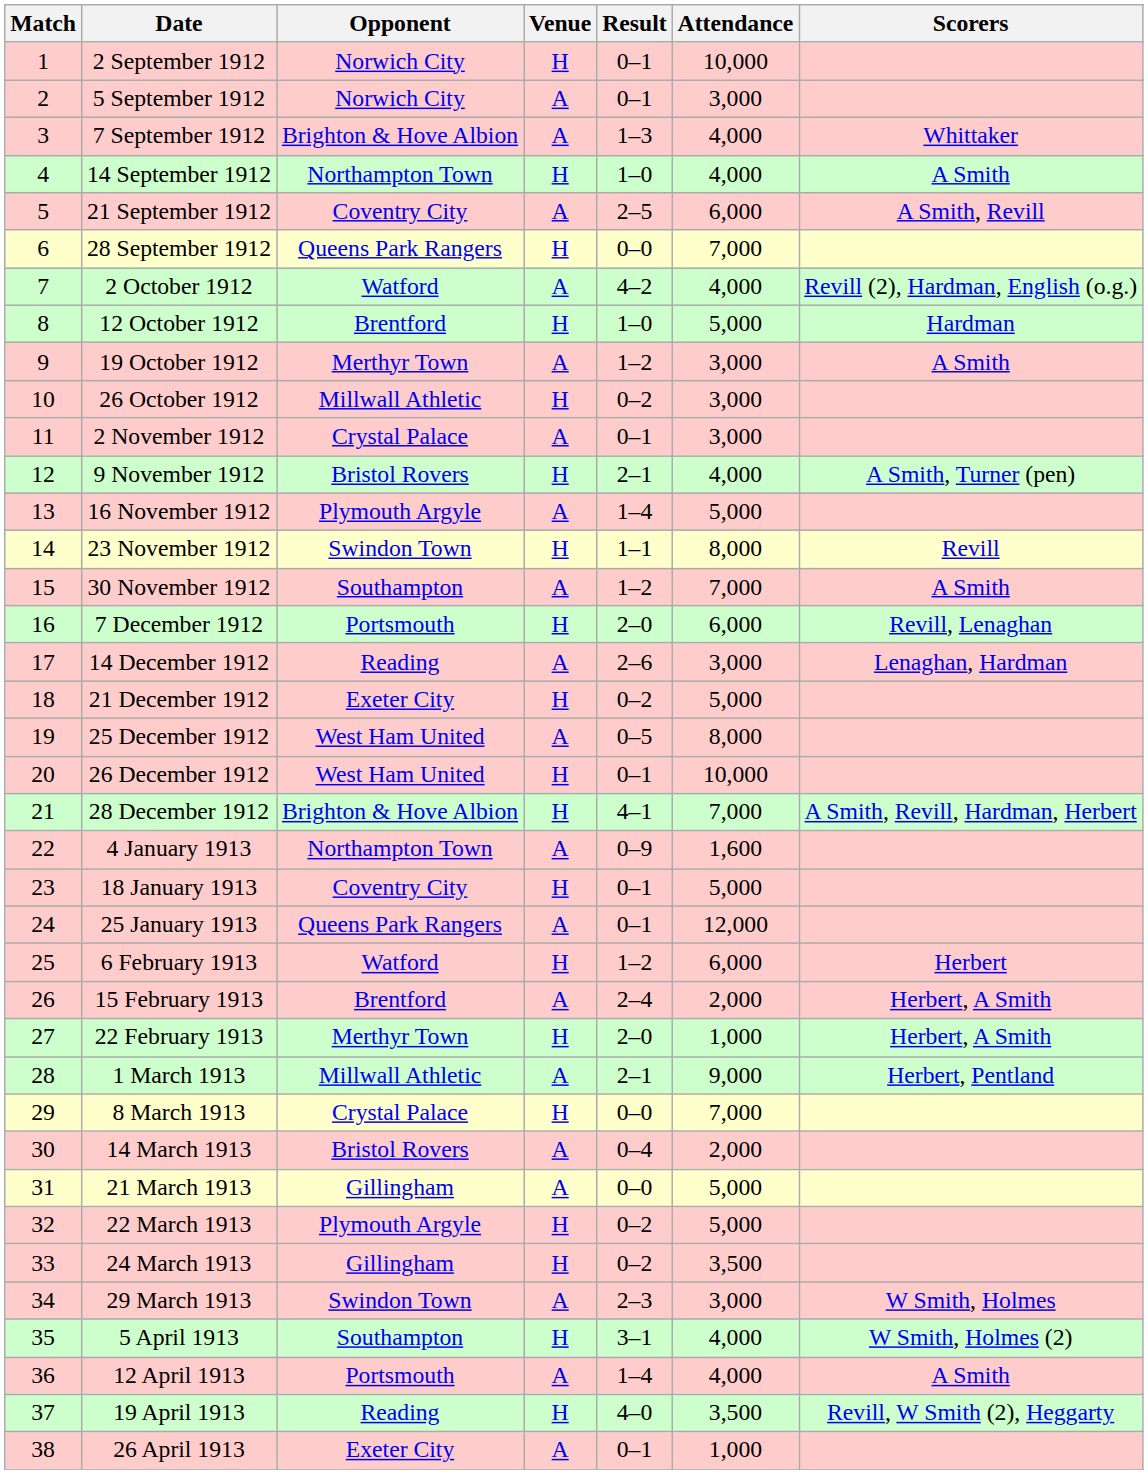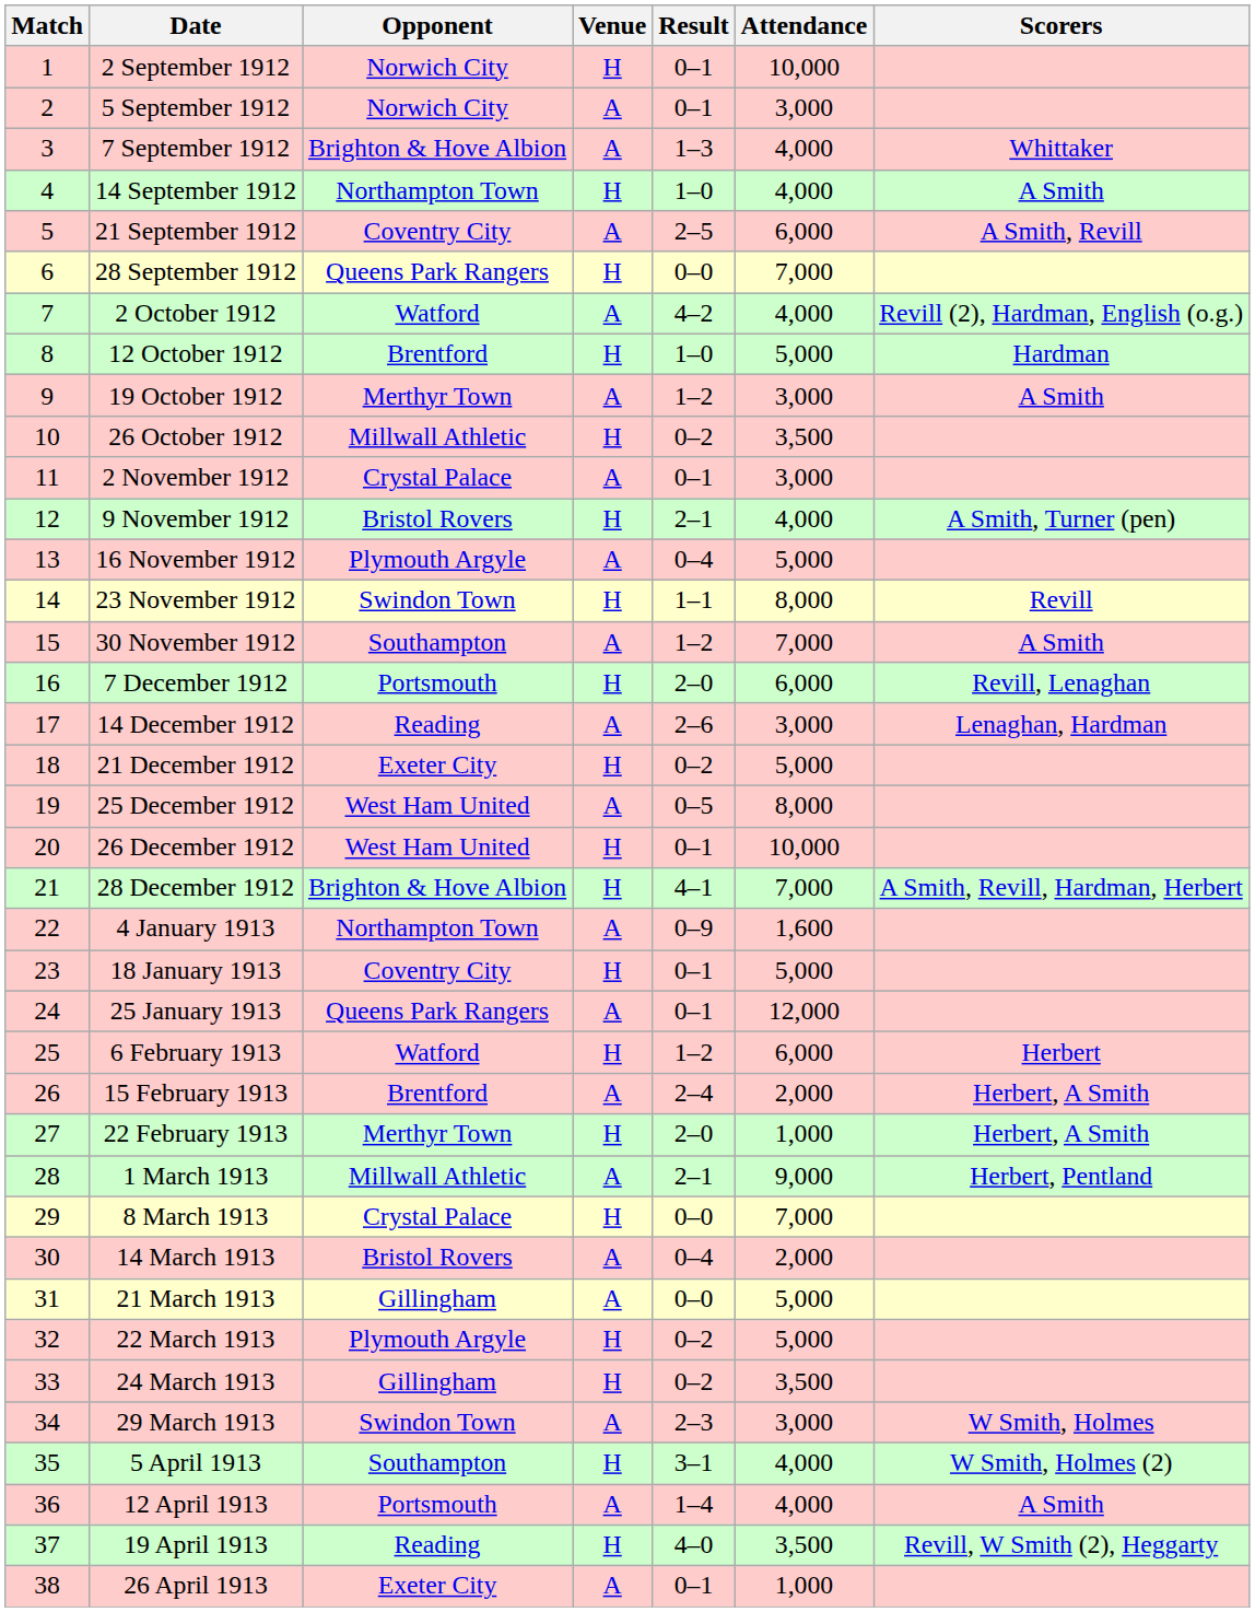 <table class="wikitable" style="font-size:100%; text-align:center">
 <tr>
 <th>Match</th>
 <th>Date</th>
 <th>Opponent</th>
 <th>Venue</th>
 <th>Result</th>
 <th>Attendance</th>
 <th>Scorers</th>
 </tr>
 <tr style="background-color: #FFCCCC;">
 <td>1</td>
 <td>2 September 1912</td>
 <td><a href='#'>Norwich City</a></td>
 <td><a href='#'>H</a></td>
 <td>0–1</td>
 <td>10,000</td>
 <td></td>
 </tr>
 <tr style="background-color: #FFCCCC;">
 <td>2</td>
 <td>5 September 1912</td>
 <td><a href='#'>Norwich City</a></td>
 <td><a href='#'>A</a></td>
 <td>0–1</td>
 <td>3,000</td>
 <td></td>
 </tr>
 <tr style="background-color: #FFCCCC;">
 <td>3</td>
 <td>7 September 1912</td>
 <td><a href='#'>Brighton & Hove Albion</a></td>
 <td><a href='#'>A</a></td>
 <td>1–3</td>
 <td>4,000</td>
 <td><a href='#'>Whittaker</a></td>
 </tr>
 <tr style="background-color: #CCFFCC;">
 <td>4</td>
 <td>14 September 1912</td>
 <td><a href='#'>Northampton Town</a></td>
 <td><a href='#'>H</a></td>
 <td>1–0</td>
 <td>4,000</td>
 <td><a href='#'>A Smith</a></td>
 </tr>
 <tr style="background-color: #FFCCCC;">
 <td>5</td>
 <td>21 September 1912</td>
 <td><a href='#'>Coventry City</a></td>
 <td><a href='#'>A</a></td>
 <td>2–5</td>
 <td>6,000</td>
 <td><a href='#'>A Smith</a>, <a href='#'>Revill</a></td>
 </tr>
 <tr style="background-color: #FFFFCC;">
 <td>6</td>
 <td>28 September 1912</td>
 <td><a href='#'>Queens Park Rangers</a></td>
 <td><a href='#'>H</a></td>
 <td>0–0</td>
 <td>7,000</td>
 <td></td>
 </tr>
 <tr style="background-color: #CCFFCC;">
 <td>7</td>
 <td>2 October 1912</td>
 <td><a href='#'>Watford</a></td>
 <td><a href='#'>A</a></td>
 <td>4–2</td>
 <td>4,000</td>
 <td><a href='#'>Revill</a> (2), <a href='#'>Hardman</a>, <a href='#'>English</a> (o.g.)</td>
 </tr>
 <tr style="background-color: #CCFFCC;">
 <td>8</td>
 <td>12 October 1912</td>
 <td><a href='#'>Brentford</a></td>
 <td><a href='#'>H</a></td>
 <td>1–0</td>
 <td>5,000</td>
 <td><a href='#'>Hardman</a></td>
 </tr>
 <tr style="background-color: #FFCCCC;">
 <td>9</td>
 <td>19 October 1912</td>
 <td><a href='#'>Merthyr Town</a></td>
 <td><a href='#'>A</a></td>
 <td>1–2</td>
 <td>3,000</td>
 <td><a href='#'>A Smith</a></td>
 </tr>
 <tr style="background-color: #FFCCCC;">
 <td>10</td>
 <td>26 October 1912</td>
 <td><a href='#'>Millwall Athletic</a></td>
 <td><a href='#'>H</a></td>
 <td>0–2</td>
-<td>3,000</td>
+<td>3,500</td>
 <td></td>
 </tr>
 <tr style="background-color: #FFCCCC;">
 <td>11</td>
 <td>2 November 1912</td>
 <td><a href='#'>Crystal Palace</a></td>
 <td><a href='#'>A</a></td>
 <td>0–1</td>
 <td>3,000</td>
 <td></td>
 </tr>
 <tr style="background-color: #CCFFCC;">
 <td>12</td>
 <td>9 November 1912</td>
 <td><a href='#'>Bristol Rovers</a></td>
 <td><a href='#'>H</a></td>
 <td>2–1</td>
 <td>4,000</td>
 <td><a href='#'>A Smith</a>, <a href='#'>Turner</a> (pen)</td>
 </tr>
 <tr style="background-color: #FFCCCC;">
 <td>13</td>
 <td>16 November 1912</td>
 <td><a href='#'>Plymouth Argyle</a></td>
 <td><a href='#'>A</a></td>
-<td>1–4</td>
+<td>0–4</td>
 <td>5,000</td>
 <td></td>
 </tr>
 <tr style="background-color: #FFFFCC;">
 <td>14</td>
 <td>23 November 1912</td>
 <td><a href='#'>Swindon Town</a></td>
 <td><a href='#'>H</a></td>
 <td>1–1</td>
 <td>8,000</td>
 <td><a href='#'>Revill</a></td>
 </tr>
 <tr style="background-color: #FFCCCC;">
 <td>15</td>
 <td>30 November 1912</td>
 <td><a href='#'>Southampton</a></td>
 <td><a href='#'>A</a></td>
 <td>1–2</td>
 <td>7,000</td>
 <td><a href='#'>A Smith</a></td>
 </tr>
 <tr style="background-color: #CCFFCC;">
 <td>16</td>
 <td>7 December 1912</td>
 <td><a href='#'>Portsmouth</a></td>
 <td><a href='#'>H</a></td>
 <td>2–0</td>
 <td>6,000</td>
 <td><a href='#'>Revill</a>, <a href='#'>Lenaghan</a></td>
 </tr>
 <tr style="background-color: #FFCCCC;">
 <td>17</td>
 <td>14 December 1912</td>
 <td><a href='#'>Reading</a></td>
 <td><a href='#'>A</a></td>
 <td>2–6</td>
 <td>3,000</td>
 <td><a href='#'>Lenaghan</a>, <a href='#'>Hardman</a></td>
 </tr>
 <tr style="background-color: #FFCCCC;">
 <td>18</td>
 <td>21 December 1912</td>
 <td><a href='#'>Exeter City</a></td>
 <td><a href='#'>H</a></td>
 <td>0–2</td>
 <td>5,000</td>
 <td></td>
 </tr>
 <tr style="background-color: #FFCCCC;">
 <td>19</td>
 <td>25 December 1912</td>
 <td><a href='#'>West Ham United</a></td>
 <td><a href='#'>A</a></td>
 <td>0–5</td>
 <td>8,000</td>
 <td></td>
 </tr>
 <tr style="background-color: #FFCCCC;">
 <td>20</td>
 <td>26 December 1912</td>
 <td><a href='#'>West Ham United</a></td>
 <td><a href='#'>H</a></td>
 <td>0–1</td>
 <td>10,000</td>
 <td></td>
 </tr>
 <tr style="background-color: #CCFFCC;">
 <td>21</td>
 <td>28 December 1912</td>
 <td><a href='#'>Brighton & Hove Albion</a></td>
 <td><a href='#'>H</a></td>
 <td>4–1</td>
 <td>7,000</td>
 <td><a href='#'>A Smith</a>, <a href='#'>Revill</a>, <a href='#'>Hardman</a>, <a href='#'>Herbert</a></td>
 </tr>
 <tr style="background-color: #FFCCCC;">
 <td>22</td>
 <td>4 January 1913</td>
 <td><a href='#'>Northampton Town</a></td>
 <td><a href='#'>A</a></td>
 <td>0–9</td>
 <td>1,600</td>
 <td></td>
 </tr>
 <tr style="background-color: #FFCCCC;">
 <td>23</td>
 <td>18 January 1913</td>
 <td><a href='#'>Coventry City</a></td>
 <td><a href='#'>H</a></td>
 <td>0–1</td>
 <td>5,000</td>
 <td></td>
 </tr>
 <tr style="background-color: #FFCCCC;">
 <td>24</td>
 <td>25 January 1913</td>
 <td><a href='#'>Queens Park Rangers</a></td>
 <td><a href='#'>A</a></td>
 <td>0–1</td>
 <td>12,000</td>
 <td></td>
 </tr>
 <tr style="background-color: #FFCCCC;">
 <td>25</td>
 <td>6 February 1913</td>
 <td><a href='#'>Watford</a></td>
 <td><a href='#'>H</a></td>
 <td>1–2</td>
 <td>6,000</td>
 <td><a href='#'>Herbert</a></td>
 </tr>
 <tr style="background-color: #FFCCCC;">
 <td>26</td>
 <td>15 February 1913</td>
 <td><a href='#'>Brentford</a></td>
 <td><a href='#'>A</a></td>
 <td>2–4</td>
 <td>2,000</td>
 <td><a href='#'>Herbert</a>, <a href='#'>A Smith</a></td>
 </tr>
 <tr style="background-color: #CCFFCC;">
 <td>27</td>
 <td>22 February 1913</td>
 <td><a href='#'>Merthyr Town</a></td>
 <td><a href='#'>H</a></td>
 <td>2–0</td>
 <td>1,000</td>
 <td><a href='#'>Herbert</a>, <a href='#'>A Smith</a></td>
 </tr>
 <tr style="background-color: #CCFFCC;">
 <td>28</td>
 <td>1 March 1913</td>
 <td><a href='#'>Millwall Athletic</a></td>
 <td><a href='#'>A</a></td>
 <td>2–1</td>
 <td>9,000</td>
 <td><a href='#'>Herbert</a>, <a href='#'>Pentland</a></td>
 </tr>
 <tr style="background-color: #FFFFCC;">
 <td>29</td>
 <td>8 March 1913</td>
 <td><a href='#'>Crystal Palace</a></td>
 <td><a href='#'>H</a></td>
 <td>0–0</td>
 <td>7,000</td>
 <td></td>
 </tr>
 <tr style="background-color: #FFCCCC;">
 <td>30</td>
 <td>14 March 1913</td>
 <td><a href='#'>Bristol Rovers</a></td>
 <td><a href='#'>A</a></td>
 <td>0–4</td>
 <td>2,000</td>
 <td></td>
 </tr>
 <tr style="background-color: #FFFFCC;">
 <td>31</td>
 <td>21 March 1913</td>
 <td><a href='#'>Gillingham</a></td>
 <td><a href='#'>A</a></td>
 <td>0–0</td>
 <td>5,000</td>
 <td></td>
 </tr>
 <tr style="background-color: #FFCCCC;">
 <td>32</td>
 <td>22 March 1913</td>
 <td><a href='#'>Plymouth Argyle</a></td>
 <td><a href='#'>H</a></td>
 <td>0–2</td>
 <td>5,000</td>
 <td></td>
 </tr>
 <tr style="background-color: #FFCCCC;">
 <td>33</td>
 <td>24 March 1913</td>
 <td><a href='#'>Gillingham</a></td>
 <td><a href='#'>H</a></td>
 <td>0–2</td>
 <td>3,500</td>
 <td></td>
 </tr>
 <tr style="background-color: #FFCCCC;">
 <td>34</td>
 <td>29 March 1913</td>
 <td><a href='#'>Swindon Town</a></td>
 <td><a href='#'>A</a></td>
 <td>2–3</td>
 <td>3,000</td>
 <td><a href='#'>W Smith</a>, <a href='#'>Holmes</a></td>
 </tr>
 <tr style="background-color: #CCFFCC;">
 <td>35</td>
 <td>5 April 1913</td>
 <td><a href='#'>Southampton</a></td>
 <td><a href='#'>H</a></td>
 <td>3–1</td>
 <td>4,000</td>
 <td><a href='#'>W Smith</a>, <a href='#'>Holmes</a> (2)</td>
 </tr>
 <tr style="background-color: #FFCCCC;">
 <td>36</td>
 <td>12 April 1913</td>
 <td><a href='#'>Portsmouth</a></td>
 <td><a href='#'>A</a></td>
 <td>1–4</td>
 <td>4,000</td>
 <td><a href='#'>A Smith</a></td>
 </tr>
 <tr style="background-color: #CCFFCC;">
 <td>37</td>
 <td>19 April 1913</td>
 <td><a href='#'>Reading</a></td>
 <td><a href='#'>H</a></td>
 <td>4–0</td>
 <td>3,500</td>
 <td><a href='#'>Revill</a>, <a href='#'>W Smith</a> (2), <a href='#'>Heggarty</a></td>
 </tr>
 <tr style="background-color: #FFCCCC;">
 <td>38</td>
 <td>26 April 1913</td>
 <td><a href='#'>Exeter City</a></td>
 <td><a href='#'>A</a></td>
 <td>0–1</td>
 <td>1,000</td>
 <td></td>
 </tr>
 </table>
